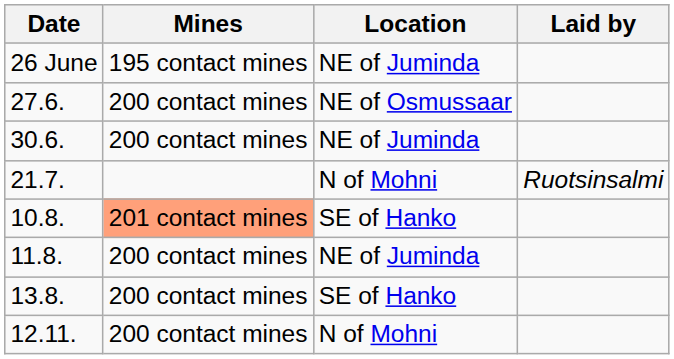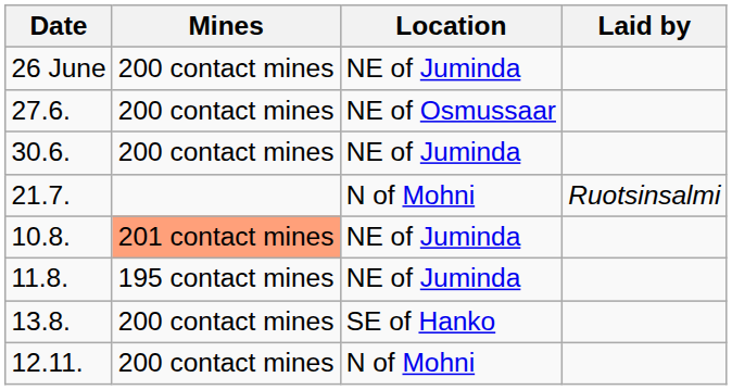 <table class="wikitable">
 <tr>
 <th>Date</th>
 <th>Mines</th>
 <th>Location</th>
 <th>Laid by</th>
 </tr>
 <tr>
 <td>26 June</td>
-<td>195 contact mines</td>
+<td>200 contact mines</td>
 <td>NE of <a href='#'>Juminda</a></td>
 <td></td>
 </tr>
 <tr>
 <td>27.6.</td>
 <td>200 contact mines</td>
 <td>NE of <a href='#'>Osmussaar</a></td>
 <td></td>
 </tr>
 <tr>
 <td>30.6.</td>
 <td>200 contact mines</td>
 <td>NE of <a href='#'>Juminda</a></td>
 <td></td>
 </tr>
 <tr>
 <td>21.7.</td>
 <td></td>
 <td>N of <a href='#'>Mohni</a></td>
 <td><em>Ruotsinsalmi</em></td>
 </tr>
 <tr>
 <td>10.8.</td>
 <td style="background: lightsalmon;">201 contact mines</td>
-<td>SE of <a href='#'>Hanko</a></td>
+<td>NE of <a href='#'>Juminda</a></td>
 <td></td>
 </tr>
 <tr>
 <td>11.8.</td>
-<td>200 contact mines</td>
+<td>195 contact mines</td>
 <td>NE of <a href='#'>Juminda</a></td>
 <td></td>
 </tr>
 <tr>
 <td>13.8.</td>
 <td>200 contact mines</td>
 <td>SE of <a href='#'>Hanko</a></td>
 <td></td>
 </tr>
 <tr>
 <td>12.11.</td>
 <td>200 contact mines</td>
 <td>N of <a href='#'>Mohni</a></td>
 <td></td>
 </tr>
 </table>
